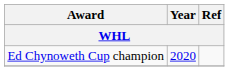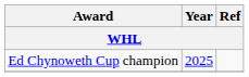 <table class="wikitable">
 <tr>
 <th>Award</th>
 <th>Year</th>
 <th>Ref</th>
 </tr>
 <tr>
 <th colspan="3"><a href='#'>WHL</a></th>
 </tr>
 <tr>
 <td><a href='#'>Ed Chynoweth Cup</a> champion</td>
-<td><a href='#'>2020</a></td>
+<td><a href='#'>2025</a></td>
 <td></td>
 </tr>
 <tr>
 </tr>
 </table>
